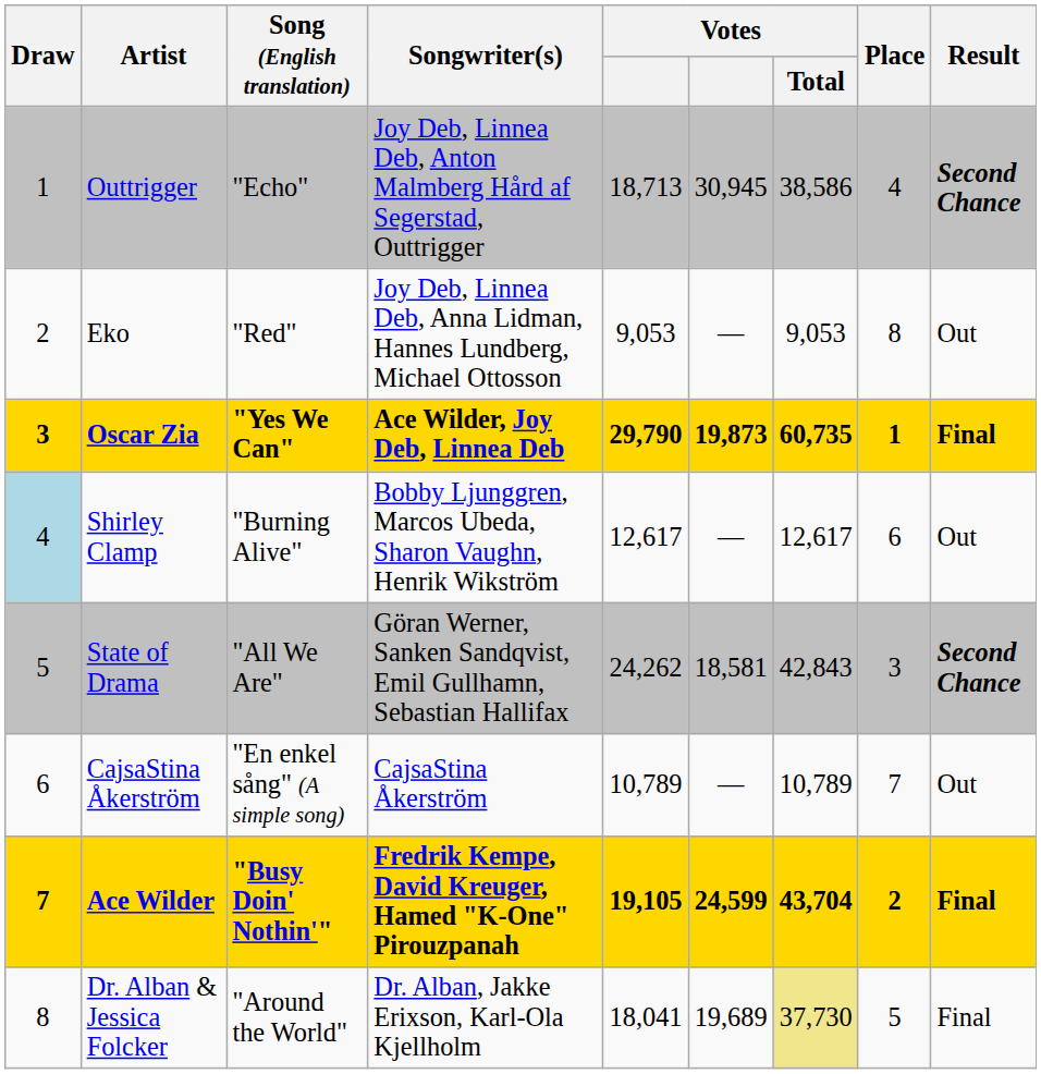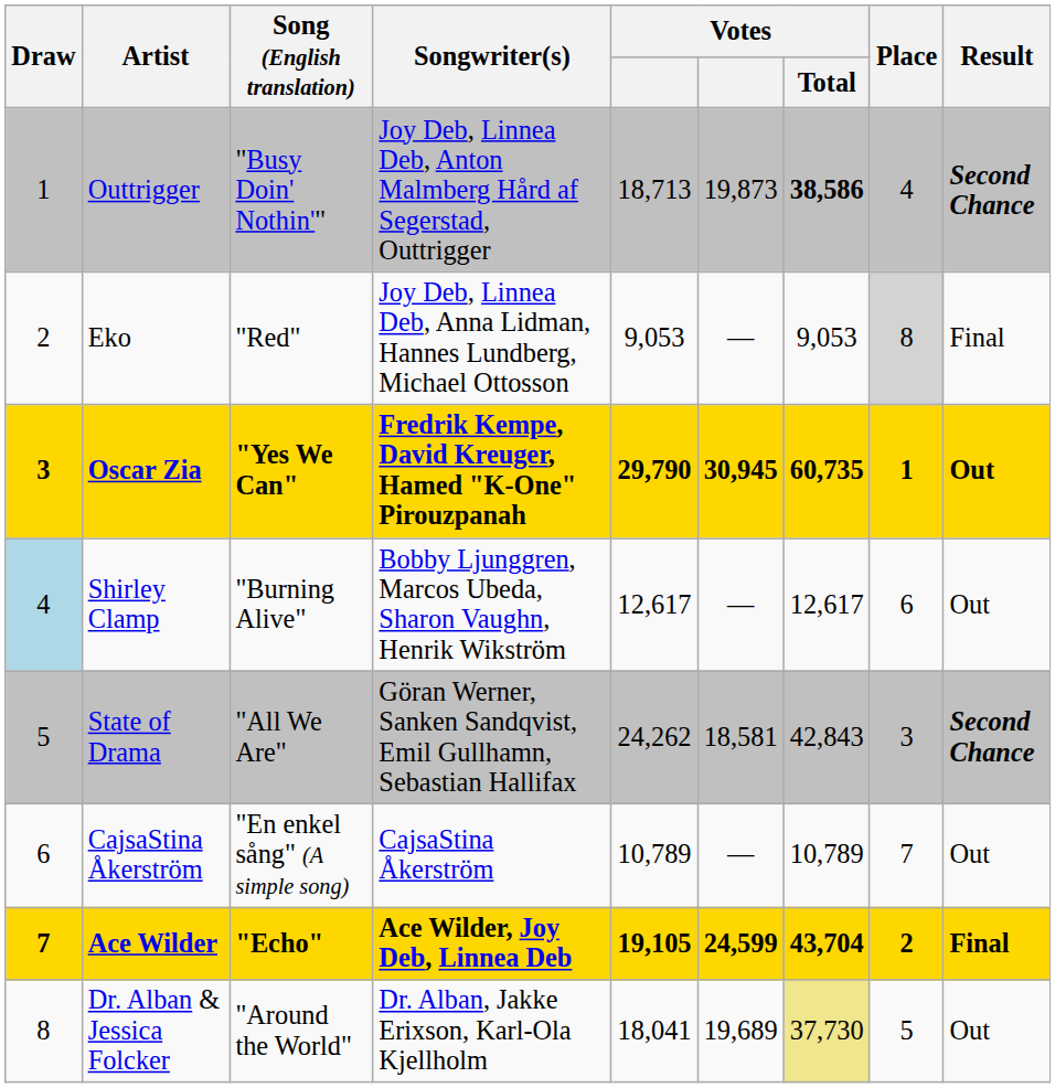 <table class="sortable wikitable" style="margin: 1em auto 1em auto; text-align:center;">
 <tr>
 <th rowspan="2">Draw</th>
 <th rowspan="2">Artist</th>
 <th rowspan="2">Song <small><em>(English translation)</em></small></th>
 <th rowspan="2">Songwriter(s)</th>
 <th colspan="3" class="unsortable">Votes</th>
 <th rowspan="2">Place</th>
 <th rowspan="2">Result</th>
 </tr>
 <tr>
 <th></th>
 <th></th>
 <th>Total</th>
 </tr>
 <tr style="background:silver;">
 <td>1</td>
 <td align="left"><a href='#'>Outtrigger</a></td>
-<td align="left">"Echo"</td>
+<td align="left">"<a href='#'>Busy Doin' Nothin'</a>"</td>
 <td align="left"><a href='#'>Joy Deb</a>, <a href='#'>Linnea Deb</a>, <a href='#'>Anton Malmberg Hård af Segerstad</a>, Outtrigger</td>
 <td>18,713</td>
-<td>30,945</td>
-<td>38,586</td>
+<td>19,873</td>
+<td><strong>38,586</strong></td>
 <td>4</td>
 <td align="left"><strong><em>Second Chance</em></strong></td>
 </tr>
 <tr>
 <td>2</td>
 <td align="left">Eko</td>
 <td align="left">"Red"</td>
 <td align="left"><a href='#'>Joy Deb</a>, <a href='#'>Linnea Deb</a>, Anna Lidman, Hannes Lundberg, Michael Ottosson</td>
 <td>9,053</td>
 <td>—</td>
 <td>9,053</td>
-<td>8</td>
-<td align="left">Out</td>
+<td style="background: lightgrey;">8</td>
+<td align="left">Final</td>
 </tr>
 <tr style="font-weight:bold;background:gold;">
 <td>3</td>
 <td align="left"><a href='#'>Oscar Zia</a></td>
 <td align="left">"Yes We Can"</td>
-<td align="left">Ace Wilder, <a href='#'>Joy Deb</a>, <a href='#'>Linnea Deb</a></td>
+<td align="left"><a href='#'>Fredrik Kempe</a>, <a href='#'>David Kreuger</a>, Hamed "K-One" Pirouzpanah</td>
 <td>29,790</td>
-<td>19,873</td>
+<td>30,945</td>
 <td>60,735</td>
 <td>1</td>
-<td align="left">Final</td>
+<td align="left">Out</td>
 </tr>
 <tr>
 <td style="background: lightblue;">4</td>
 <td align="left"><a href='#'>Shirley Clamp</a></td>
 <td align="left">"Burning Alive"</td>
 <td align="left"><a href='#'>Bobby Ljunggren</a>, Marcos Ubeda, <a href='#'>Sharon Vaughn</a>, Henrik Wikström</td>
 <td>12,617</td>
 <td>—</td>
 <td>12,617</td>
 <td>6</td>
 <td align="left">Out</td>
 </tr>
 <tr style="background:silver;">
 <td>5</td>
 <td align="left"><a href='#'>State of Drama</a></td>
 <td align="left">"All We Are"</td>
 <td align="left">Göran Werner, Sanken Sandqvist, Emil Gullhamn, Sebastian Hallifax</td>
 <td>24,262</td>
 <td>18,581</td>
 <td>42,843</td>
 <td>3</td>
 <td align="left"><strong><em>Second Chance</em></strong></td>
 </tr>
 <tr>
 <td>6</td>
 <td align="left"><a href='#'>CajsaStina Åkerström</a></td>
 <td align="left">"En enkel sång" <small><em>(A simple song)</em></small></td>
 <td align="left"><a href='#'>CajsaStina Åkerström</a></td>
 <td>10,789</td>
 <td>—</td>
 <td>10,789</td>
 <td>7</td>
 <td align="left">Out</td>
 </tr>
 <tr style="font-weight:bold;background:gold;">
 <td>7</td>
 <td align="left"><a href='#'>Ace Wilder</a></td>
-<td align="left">"<a href='#'>Busy Doin' Nothin'</a>"</td>
-<td align="left"><a href='#'>Fredrik Kempe</a>, <a href='#'>David Kreuger</a>, Hamed "K-One" Pirouzpanah</td>
+<td align="left">"Echo"</td>
+<td align="left">Ace Wilder, <a href='#'>Joy Deb</a>, <a href='#'>Linnea Deb</a></td>
 <td>19,105</td>
 <td>24,599</td>
 <td>43,704</td>
 <td>2</td>
 <td align="left">Final</td>
 </tr>
 <tr>
 <td>8</td>
 <td align="left"><a href='#'>Dr. Alban</a> & <a href='#'>Jessica Folcker</a></td>
 <td align="left">"Around the World"</td>
 <td align="left"><a href='#'>Dr. Alban</a>, Jakke Erixson, Karl-Ola Kjellholm</td>
 <td>18,041</td>
 <td>19,689</td>
 <td style="background: khaki;">37,730</td>
 <td>5</td>
-<td align="left">Final</td>
+<td align="left">Out</td>
 </tr>
 </table>
